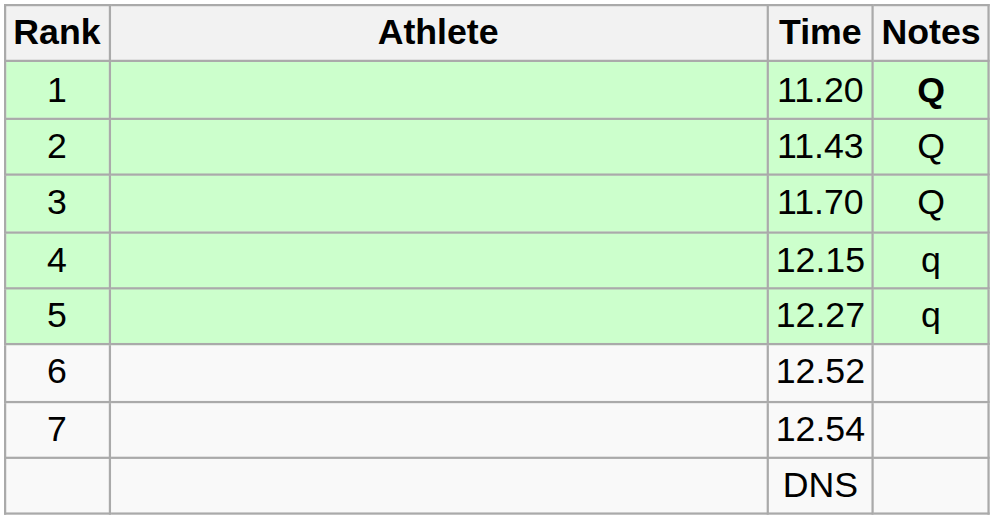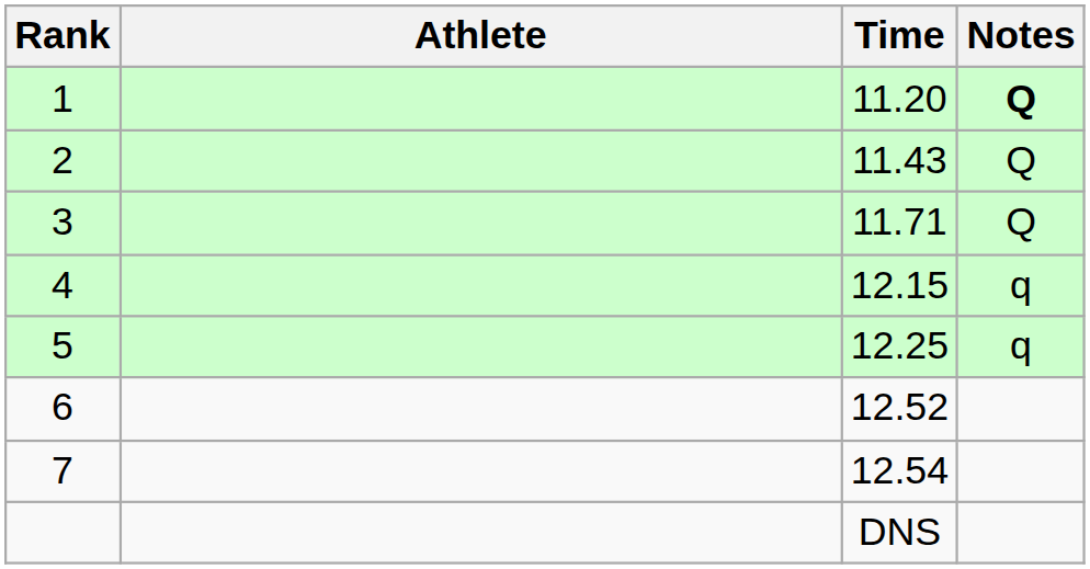 <table class="wikitable" style="text-align:center">
 <tr>
 <th>Rank</th>
 <th Style="width:18em">Athlete</th>
 <th>Time</th>
 <th>Notes</th>
 </tr>
 <tr style="background:#cfc">
 <td>1</td>
 <td style="text-align:left"></td>
 <td>11.20</td>
 <td><strong>Q</strong></td>
 </tr>
 <tr style="background:#cfc">
 <td>2</td>
 <td style="text-align:left"></td>
 <td>11.43</td>
 <td>Q</td>
 </tr>
 <tr style="background:#cfc">
 <td>3</td>
 <td style="text-align:left"></td>
-<td>11.70</td>
+<td>11.71</td>
 <td>Q</td>
 </tr>
 <tr style="background:#cfc">
 <td>4</td>
 <td style="text-align:left"></td>
 <td>12.15</td>
 <td>q</td>
 </tr>
 <tr style="background:#cfc">
 <td>5</td>
 <td style="text-align:left"></td>
-<td>12.27</td>
+<td>12.25</td>
 <td>q</td>
 </tr>
 <tr>
 <td>6</td>
 <td style="text-align:left"></td>
 <td>12.52</td>
 <td></td>
 </tr>
 <tr>
 <td>7</td>
 <td style="text-align:left"></td>
 <td>12.54</td>
 <td></td>
 </tr>
 <tr>
 <td></td>
 <td style="text-align:left"></td>
 <td>DNS</td>
 <td></td>
 </tr>
 </table>
